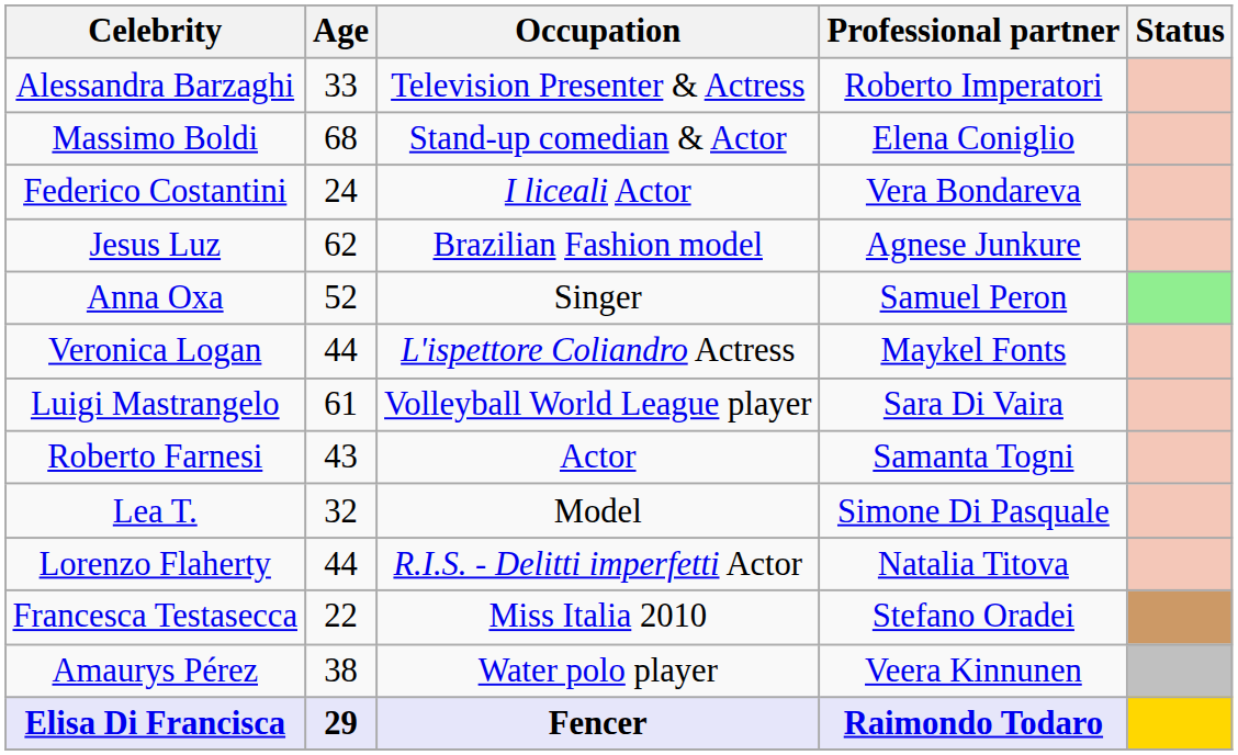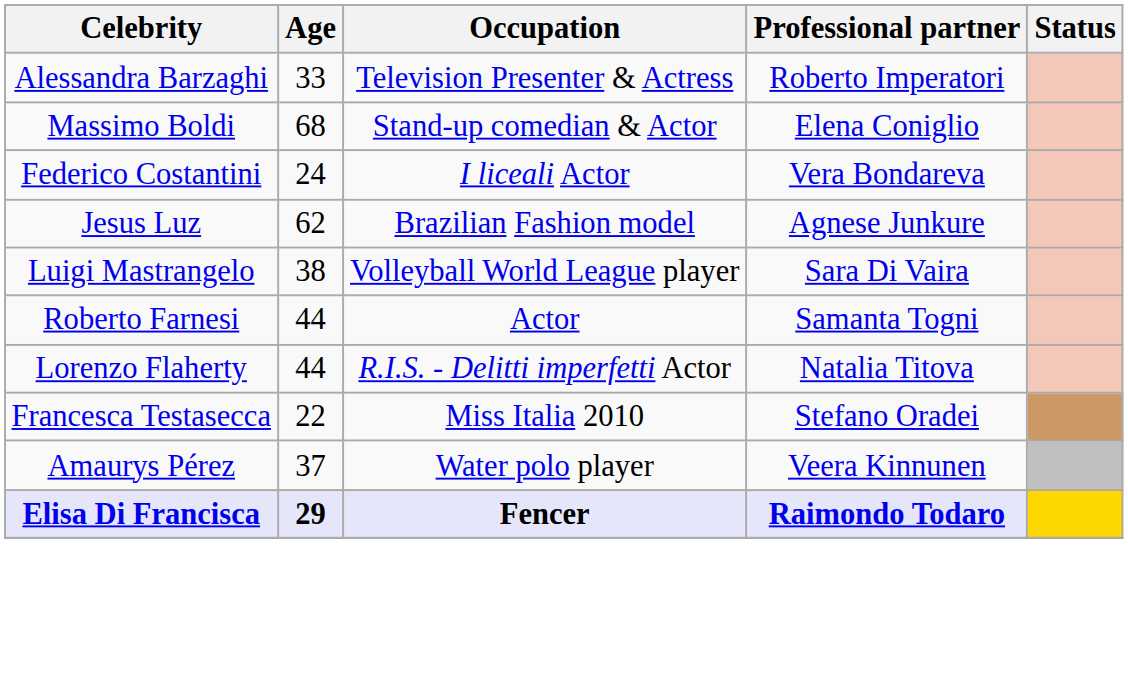 <table class="wikitable"  style="margin:auto; text-align:center">
 <tr>
 <th>Celebrity</th>
 <th>Age</th>
 <th>Occupation</th>
 <th>Professional partner</th>
 <th>Status</th>
 </tr>
 <tr>
 <td><a href='#'>Alessandra Barzaghi</a></td>
 <td>33</td>
 <td><a href='#'>Television Presenter</a> & <a href='#'>Actress</a></td>
 <td><a href='#'>Roberto Imperatori</a></td>
 <td style="background:#f4c7b8;"></td>
 </tr>
 <tr>
 <td><a href='#'>Massimo Boldi</a></td>
 <td>68</td>
 <td><a href='#'>Stand-up comedian</a> & <a href='#'>Actor</a></td>
 <td><a href='#'>Elena Coniglio</a></td>
 <td style="background:#f4c7b8;"></td>
 </tr>
 <tr>
 <td><a href='#'>Federico Costantini</a></td>
 <td>24</td>
 <td><em><a href='#'>I liceali</a></em> <a href='#'>Actor</a></td>
 <td><a href='#'>Vera Bondareva</a></td>
 <td style="background:#f4c7b8;"></td>
 </tr>
 <tr>
 <td><a href='#'>Jesus Luz</a></td>
 <td>62</td>
 <td><a href='#'>Brazilian</a> <a href='#'>Fashion model</a></td>
 <td><a href='#'>Agnese Junkure</a></td>
 <td style="background:#f4c7b8;"></td>
 </tr>
 <tr>
-<td><a href='#'>Anna Oxa</a></td>
-<td>52</td>
-<td>Singer</td>
-<td><a href='#'>Samuel Peron</a></td>
-<td style="background:lightgreen;"></td>
-</tr>
-<tr>
-<td><a href='#'>Veronica Logan</a></td>
-<td>44</td>
-<td><em><a href='#'>L'ispettore Coliandro</a></em> Actress</td>
-<td><a href='#'>Maykel Fonts</a></td>
-<td style="background:#f4c7b8;"></td>
-</tr>
-<tr>
 <td><a href='#'>Luigi Mastrangelo</a></td>
-<td>61</td>
+<td>38</td>
 <td><a href='#'>Volleyball World League</a> player</td>
 <td><a href='#'>Sara Di Vaira</a></td>
 <td style="background:#f4c7b8;"></td>
 </tr>
 <tr>
 <td><a href='#'>Roberto Farnesi</a></td>
-<td>43</td>
+<td>44</td>
 <td><a href='#'>Actor</a></td>
 <td><a href='#'>Samanta Togni</a></td>
-<td style="background:#f4c7b8;"></td>
-</tr>
-<tr>
-<td><a href='#'>Lea T.</a></td>
-<td>32</td>
-<td>Model</td>
-<td><a href='#'>Simone Di Pasquale</a></td>
 <td style="background:#f4c7b8;"></td>
 </tr>
 <tr>
 <td><a href='#'>Lorenzo Flaherty</a></td>
 <td>44</td>
 <td><em><a href='#'>R.I.S. - Delitti imperfetti</a></em> Actor</td>
 <td><a href='#'>Natalia Titova</a></td>
 <td style="background:#f4c7b8;"></td>
 </tr>
 <tr>
 <td><a href='#'>Francesca Testasecca</a></td>
 <td>22</td>
 <td><a href='#'>Miss Italia</a> 2010</td>
 <td><a href='#'>Stefano Oradei</a></td>
 <td style="background:#cc9966;"></td>
 </tr>
 <tr>
 <td><a href='#'>Amaurys Pérez</a></td>
-<td>38</td>
+<td>37</td>
 <td><a href='#'>Water polo</a> player</td>
 <td><a href='#'>Veera Kinnunen</a></td>
 <td style="background:silver;"></td>
 </tr>
 <tr>
 <td style=background:lavender;><strong><a href='#'>Elisa Di Francisca</a></strong></td>
 <td style=background:lavender;><strong>29</strong></td>
 <td style=background:lavender;><strong>Fencer</strong></td>
 <td style=background:lavender;><strong><a href='#'>Raimondo Todaro</a></strong></td>
 <td style="background:gold;"></td>
 </tr>
 <tr>
 </tr>
 </table>
